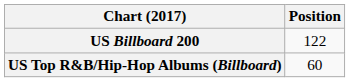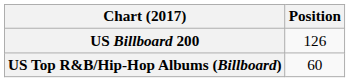 <table class="wikitable sortable plainrowheaders" style="text-align:center">
 <tr>
 <th scope="col">Chart (2017)</th>
 <th scope="col">Position</th>
 </tr>
 <tr>
 <th scope="row">US <em>Billboard</em> 200</th>
-<td>122</td>
+<td>126</td>
 </tr>
 <tr>
 <th scope="row">US Top R&B/Hip-Hop Albums (<em>Billboard</em>)</th>
 <td>60</td>
 </tr>
 </table>
